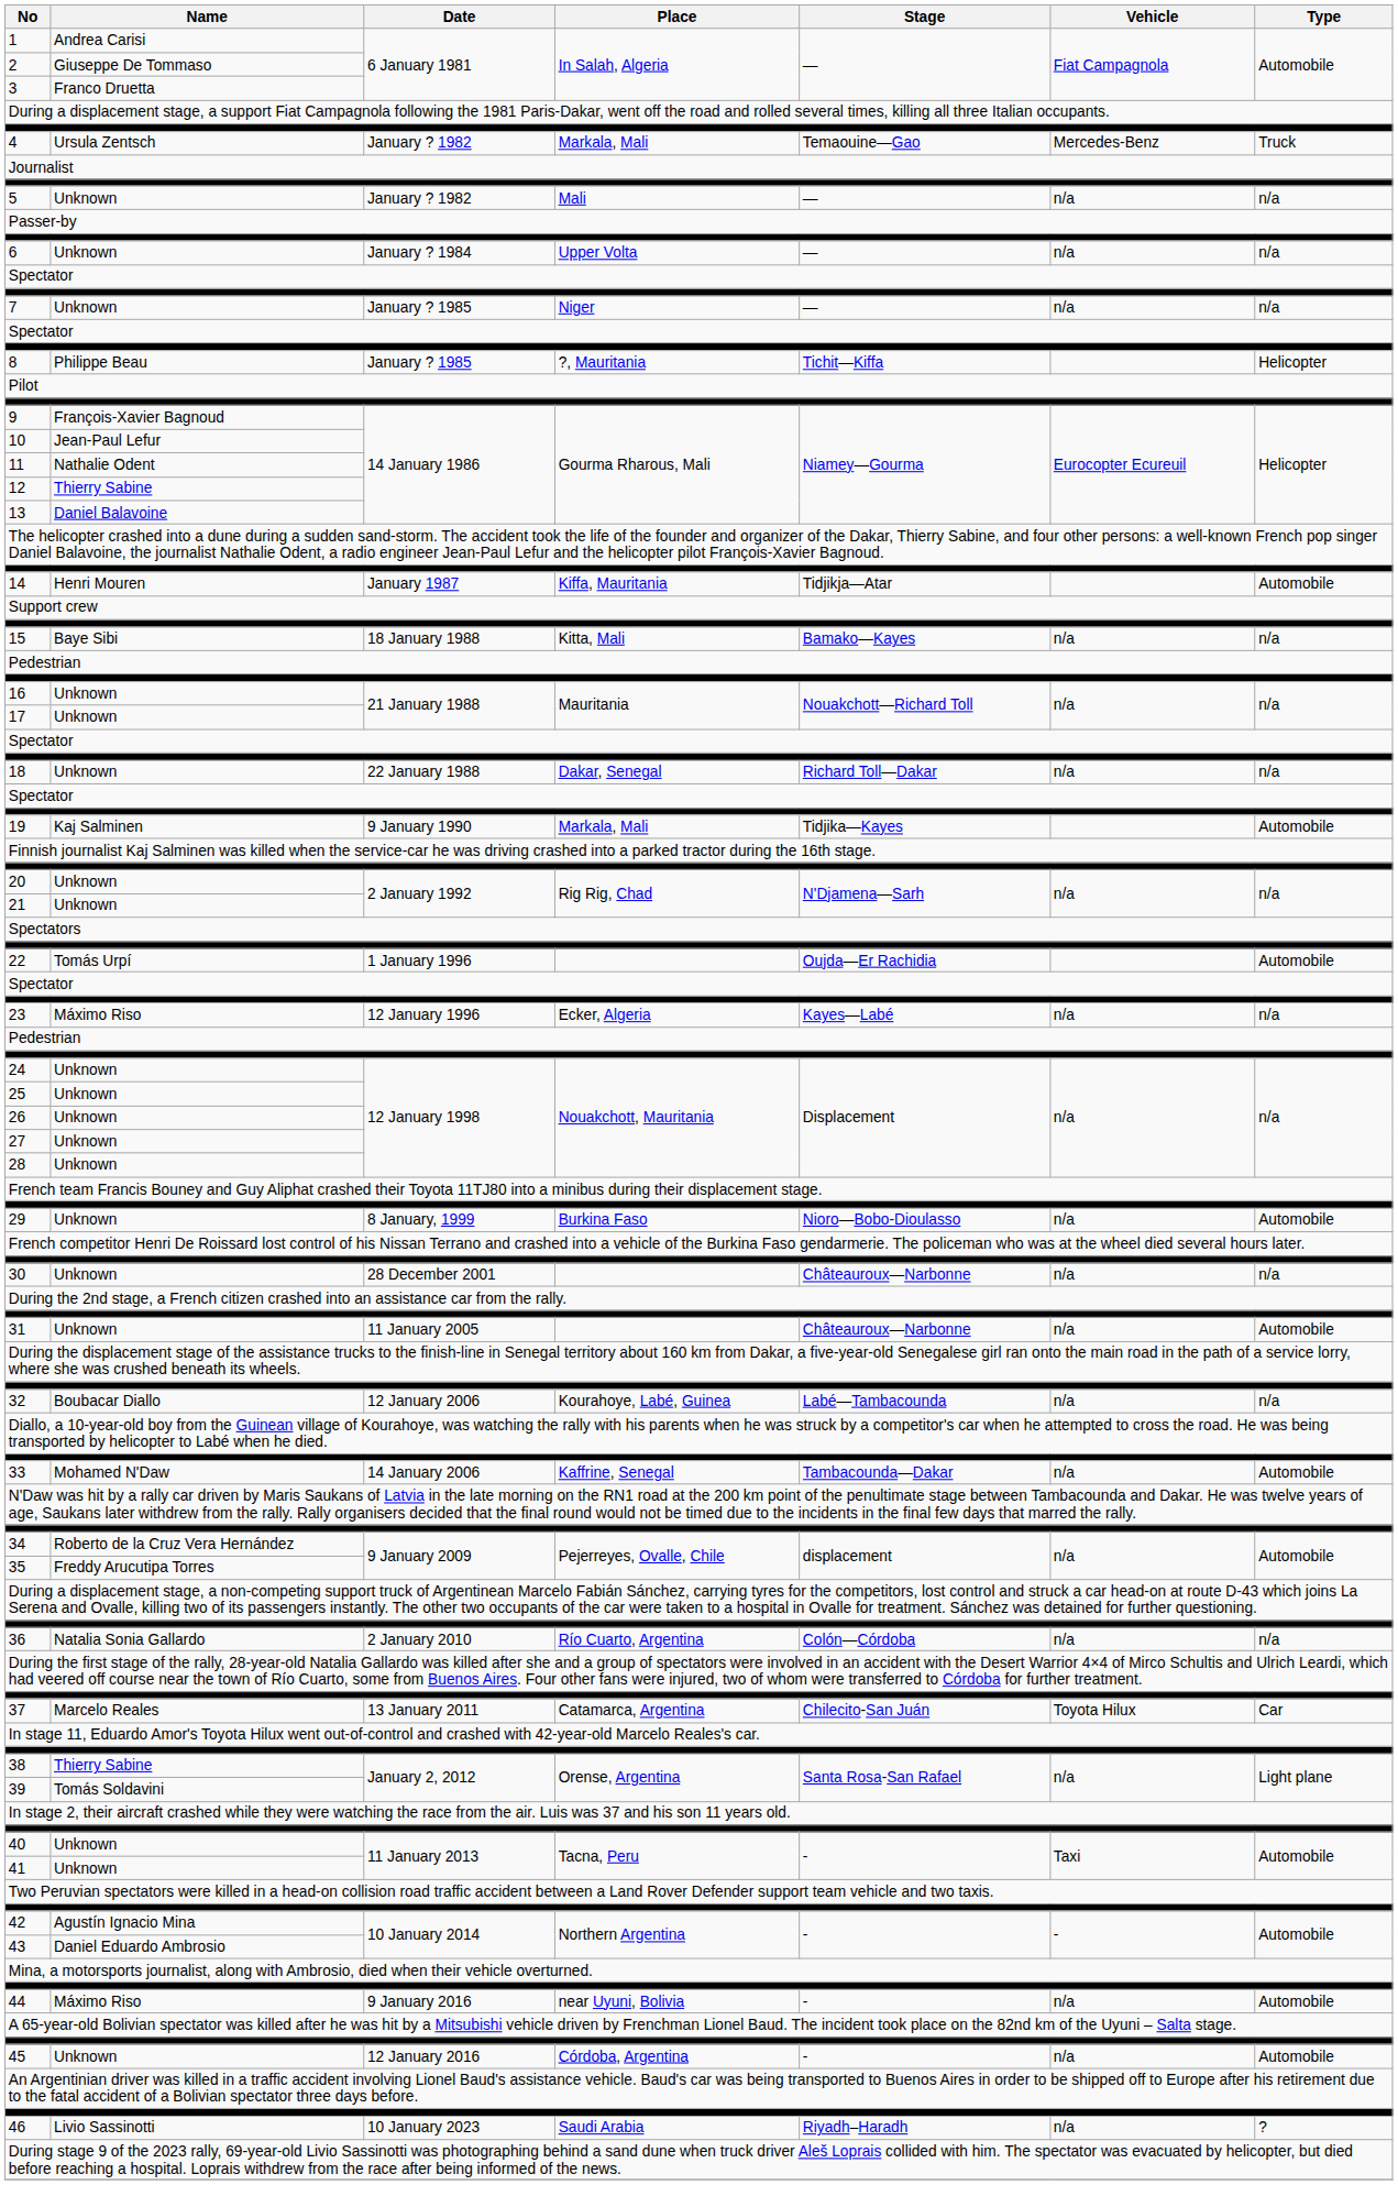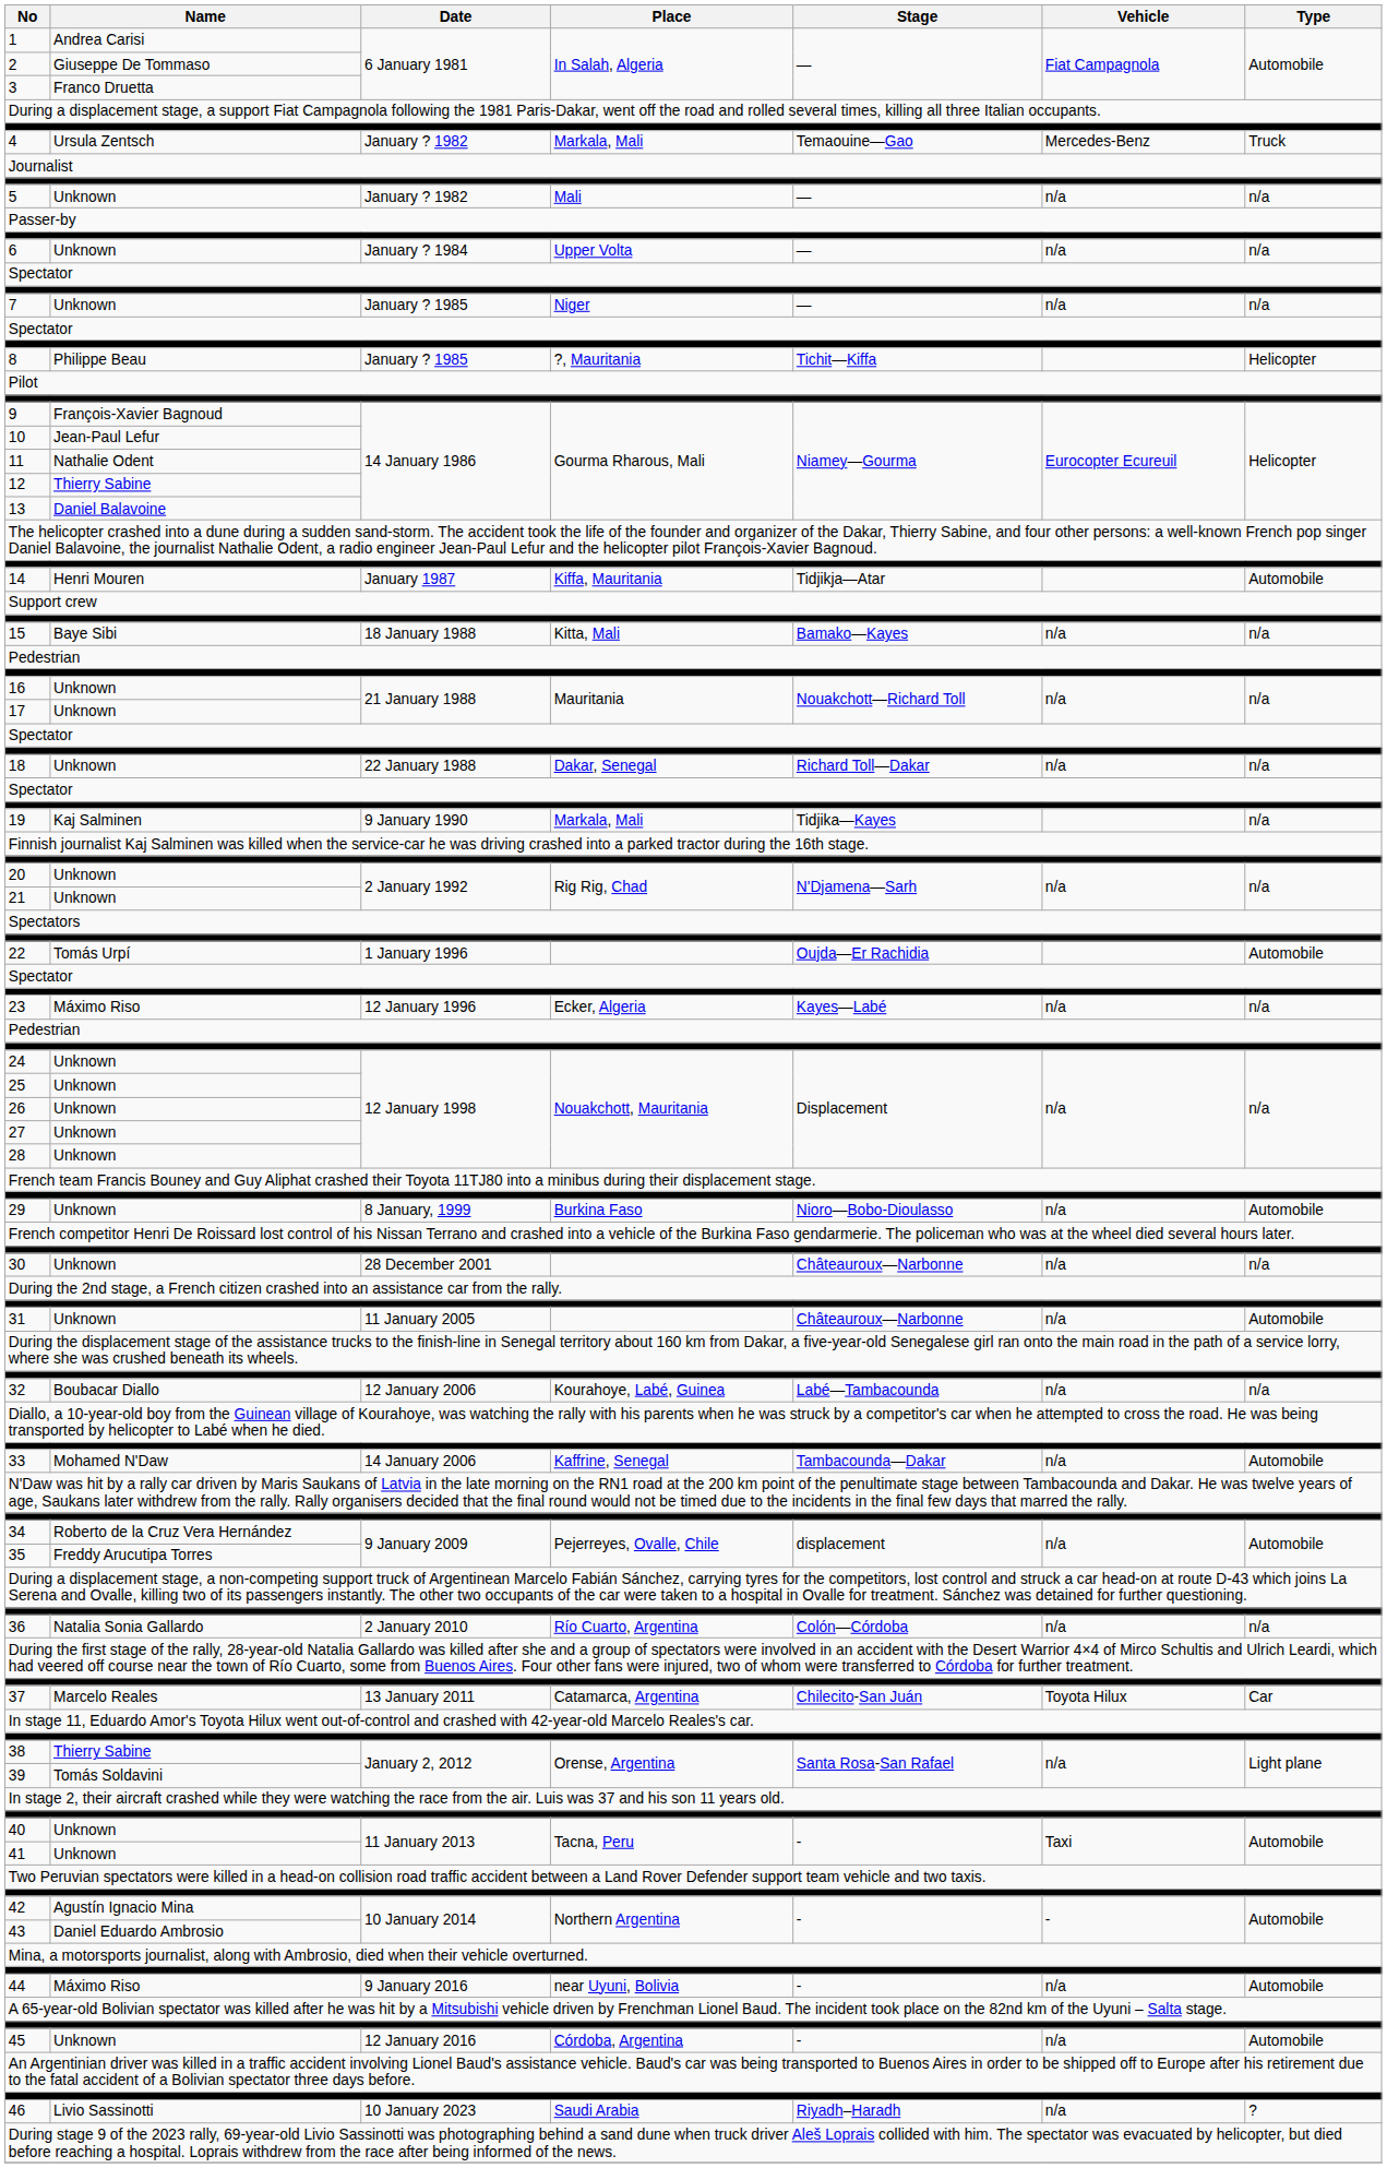 <table class="wikitable" style="font-size:85%;">
 <tr>
 <th>No</th>
 <th>Name</th>
 <th>Date</th>
 <th>Place</th>
 <th>Stage</th>
 <th>Vehicle</th>
 <th>Type</th>
 </tr>
 <tr>
 <td>1</td>
 <td> Andrea Carisi</td>
 <td rowspan=3>6 January 1981</td>
 <td rowspan=3><a href='#'>In Salah</a>, <a href='#'>Algeria</a></td>
 <td rowspan=3>—</td>
 <td rowspan=3><a href='#'>Fiat Campagnola</a></td>
 <td rowspan=3>Automobile</td>
 </tr>
 <tr>
 <td>2</td>
 <td> Giuseppe De Tommaso</td>
 </tr>
 <tr>
 <td>3</td>
 <td> Franco Druetta</td>
 </tr>
 <tr>
 <td colspan="7">During a displacement stage, a support Fiat Campagnola following the 1981 Paris-Dakar, went off the road and rolled several times, killing all three Italian occupants.</td>
 </tr>
 <tr>
 <td colspan="7" style="background:#000;"></td>
 </tr>
 <tr>
 <td>4</td>
 <td> Ursula Zentsch</td>
 <td>January ? <a href='#'>1982</a></td>
 <td><a href='#'>Markala</a>, <a href='#'>Mali</a></td>
 <td>Temaouine—<a href='#'>Gao</a></td>
 <td>Mercedes-Benz</td>
 <td>Truck</td>
 </tr>
 <tr>
 <td colspan="7">Journalist</td>
 </tr>
 <tr>
 <td colspan="7" style="background:#000;"></td>
 </tr>
 <tr>
 <td>5</td>
 <td> Unknown</td>
 <td>January ? 1982</td>
 <td><a href='#'>Mali</a></td>
 <td>—</td>
 <td>n/a</td>
 <td>n/a</td>
 </tr>
 <tr>
 <td colspan="7">Passer-by</td>
 </tr>
 <tr>
 <td colspan="7" style="background:#000;"></td>
 </tr>
 <tr>
 <td>6</td>
 <td> Unknown</td>
 <td>January ? 1984</td>
 <td><a href='#'>Upper Volta</a></td>
 <td>—</td>
 <td>n/a</td>
 <td>n/a</td>
 </tr>
 <tr>
 <td colspan="7">Spectator</td>
 </tr>
 <tr>
 <td colspan="7" style="background:#000;"></td>
 </tr>
 <tr>
 <td>7</td>
 <td> Unknown</td>
 <td>January ? 1985</td>
 <td><a href='#'>Niger</a></td>
 <td>—</td>
 <td>n/a</td>
 <td>n/a</td>
 </tr>
 <tr>
 <td colspan="7">Spectator</td>
 </tr>
 <tr>
 <td colspan="7" style="background:#000;"></td>
 </tr>
 <tr>
 <td>8</td>
 <td> Philippe Beau</td>
 <td>January ? <a href='#'>1985</a></td>
 <td>?, <a href='#'>Mauritania</a></td>
 <td><a href='#'>Tichit</a>—<a href='#'>Kiffa</a></td>
 <td></td>
 <td>Helicopter</td>
 </tr>
 <tr>
 <td colspan="7">Pilot</td>
 </tr>
 <tr>
 <td colspan="7" style="background:#000;"></td>
 </tr>
 <tr>
 <td>9</td>
 <td> François-Xavier Bagnoud</td>
 <td rowspan=5>14 January 1986</td>
 <td rowspan=5>Gourma Rharous, Mali</td>
 <td rowspan=5><a href='#'>Niamey</a>—<a href='#'>Gourma</a></td>
 <td rowspan=5><a href='#'>Eurocopter Ecureuil</a></td>
 <td rowspan=5>Helicopter</td>
 </tr>
 <tr>
 <td>10</td>
 <td> Jean-Paul Lefur</td>
 </tr>
 <tr>
 <td>11</td>
 <td> Nathalie Odent</td>
 </tr>
 <tr>
 <td>12</td>
 <td> <a href='#'>Thierry Sabine</a></td>
 </tr>
 <tr>
 <td>13</td>
 <td> <a href='#'>Daniel Balavoine</a></td>
 </tr>
 <tr>
 <td colspan="7">The helicopter crashed into a dune during a sudden sand-storm. The accident took the life of the founder and organizer of the Dakar, Thierry Sabine, and four other persons: a well-known French pop singer Daniel Balavoine, the journalist Nathalie Odent, a radio engineer Jean-Paul Lefur and the helicopter pilot François-Xavier Bagnoud.</td>
 </tr>
 <tr>
 <td colspan="7" style="background:#000;"></td>
 </tr>
 <tr>
 <td>14</td>
 <td> Henri Mouren</td>
 <td>January <a href='#'>1987</a></td>
 <td><a href='#'>Kiffa</a>, <a href='#'>Mauritania</a></td>
 <td>Tidjikja—Atar</td>
 <td></td>
 <td>Automobile</td>
 </tr>
 <tr>
 <td colspan="7">Support crew</td>
 </tr>
 <tr>
 <td colspan="7" style="background:#000;"></td>
 </tr>
 <tr>
 <td>15</td>
 <td> Baye Sibi</td>
 <td>18 January 1988</td>
 <td>Kitta, <a href='#'>Mali</a></td>
 <td><a href='#'>Bamako</a>—<a href='#'>Kayes</a></td>
 <td>n/a</td>
 <td>n/a</td>
 </tr>
 <tr>
 <td colspan="7">Pedestrian</td>
 </tr>
 <tr>
 <td colspan="7" style="background:#000;"></td>
 </tr>
 <tr>
 <td>16</td>
 <td> Unknown</td>
 <td rowspan=2>21 January 1988</td>
 <td rowspan=2>Mauritania</td>
 <td rowspan=2><a href='#'>Nouakchott</a>—<a href='#'>Richard Toll</a></td>
 <td rowspan=2>n/a</td>
 <td rowspan=2>n/a</td>
 </tr>
 <tr>
 <td>17</td>
 <td> Unknown</td>
 </tr>
 <tr>
 <td colspan="7">Spectator</td>
 </tr>
 <tr>
 <td colspan="7" style="background:#000;"></td>
 </tr>
 <tr>
 <td>18</td>
 <td> Unknown</td>
 <td>22 January 1988</td>
 <td><a href='#'>Dakar</a>, <a href='#'>Senegal</a></td>
 <td><a href='#'>Richard Toll</a>—<a href='#'>Dakar</a></td>
 <td>n/a</td>
 <td>n/a</td>
 </tr>
 <tr>
 <td colspan="7">Spectator</td>
 </tr>
 <tr>
 <td colspan="7" style="background:#000;"></td>
 </tr>
 <tr>
 <td>19</td>
 <td> Kaj Salminen</td>
 <td>9 January 1990</td>
 <td><a href='#'>Markala</a>, <a href='#'>Mali</a></td>
 <td>Tidjika—<a href='#'>Kayes</a></td>
 <td></td>
-<td>Automobile</td>
+<td>n/a</td>
 </tr>
 <tr>
 <td colspan="7">Finnish journalist Kaj Salminen was killed when the service-car he was driving crashed into a parked tractor during the 16th stage.</td>
 </tr>
 <tr>
 <td colspan="7" style="background:#000;"></td>
 </tr>
 <tr>
 <td>20</td>
 <td> Unknown</td>
 <td rowspan=2>2 January 1992</td>
 <td rowspan=2>Rig Rig, <a href='#'>Chad</a></td>
 <td rowspan=2><a href='#'>N'Djamena</a>—<a href='#'>Sarh</a></td>
 <td rowspan=2>n/a</td>
 <td rowspan=2>n/a</td>
 </tr>
 <tr>
 <td>21</td>
 <td> Unknown</td>
 </tr>
 <tr>
 <td colspan="7">Spectators</td>
 </tr>
 <tr>
 <td colspan="7" style="background:#000;"></td>
 </tr>
 <tr>
 <td>22</td>
 <td> Tomás Urpí</td>
 <td>1 January 1996</td>
 <td></td>
 <td><a href='#'>Oujda</a>—<a href='#'>Er Rachidia</a></td>
 <td></td>
 <td>Automobile</td>
 </tr>
 <tr>
 <td colspan="7">Spectator</td>
 </tr>
 <tr>
 <td colspan="7" style="background:#000;"></td>
 </tr>
 <tr>
 <td>23</td>
 <td> Máximo Riso</td>
 <td>12 January 1996</td>
 <td>Ecker, <a href='#'>Algeria</a></td>
 <td><a href='#'>Kayes</a>—<a href='#'>Labé</a></td>
 <td>n/a</td>
 <td>n/a</td>
 </tr>
 <tr>
 <td colspan="7">Pedestrian</td>
 </tr>
 <tr>
 <td colspan="7" style="background:#000;"></td>
 </tr>
 <tr>
 <td>24</td>
 <td> Unknown</td>
 <td rowspan=5>12 January 1998</td>
 <td rowspan=5><a href='#'>Nouakchott</a>, <a href='#'>Mauritania</a></td>
 <td rowspan=5>Displacement</td>
 <td rowspan=5>n/a</td>
 <td rowspan=5>n/a</td>
 </tr>
 <tr>
 <td>25</td>
 <td> Unknown</td>
 </tr>
 <tr>
 <td>26</td>
 <td> Unknown</td>
 </tr>
 <tr>
 <td>27</td>
 <td> Unknown</td>
 </tr>
 <tr>
 <td>28</td>
 <td> Unknown</td>
 </tr>
 <tr>
 <td colspan="7">French team Francis Bouney and Guy Aliphat crashed their Toyota 11TJ80 into a minibus during their displacement stage.</td>
 </tr>
 <tr>
 <td colspan="7" style="background:#000;"></td>
 </tr>
 <tr>
 <td>29</td>
 <td> Unknown</td>
 <td>8 January, <a href='#'>1999</a></td>
 <td><a href='#'>Burkina Faso</a></td>
 <td><a href='#'>Nioro</a>—<a href='#'>Bobo-Dioulasso</a></td>
 <td>n/a</td>
 <td>Automobile</td>
 </tr>
 <tr>
 <td colspan="7">French competitor Henri De Roissard lost control of his Nissan Terrano and crashed into a vehicle of the Burkina Faso gendarmerie. The policeman who was at the wheel died several hours later.</td>
 </tr>
 <tr>
 <td colspan="7" style="background:#000;"></td>
 </tr>
 <tr>
 <td>30</td>
 <td> Unknown</td>
 <td>28 December 2001</td>
 <td></td>
 <td><a href='#'>Châteauroux</a>—<a href='#'>Narbonne</a></td>
 <td>n/a</td>
 <td>n/a</td>
 </tr>
 <tr>
 <td colspan="7">During the 2nd stage, a French citizen crashed into an assistance car from the rally.</td>
 </tr>
 <tr>
 <td colspan="7" style="background:#000;"></td>
 </tr>
 <tr>
 <td>31</td>
 <td> Unknown</td>
 <td>11 January 2005</td>
 <td></td>
 <td><a href='#'>Châteauroux</a>—<a href='#'>Narbonne</a></td>
 <td>n/a</td>
 <td>Automobile</td>
 </tr>
 <tr>
 <td colspan="7">During the displacement stage of the assistance trucks to the finish-line in Senegal territory about 160 km from Dakar, a five-year-old Senegalese girl ran onto the main road in the path of a service lorry, where she was crushed beneath its wheels.</td>
 </tr>
 <tr>
 <td colspan="7" style="background:#000;"></td>
 </tr>
 <tr>
 <td>32</td>
 <td> Boubacar Diallo</td>
 <td>12 January 2006</td>
 <td>Kourahoye, <a href='#'>Labé</a>, <a href='#'>Guinea</a></td>
 <td><a href='#'>Labé</a>—<a href='#'>Tambacounda</a></td>
 <td>n/a</td>
 <td>n/a</td>
 </tr>
 <tr>
 <td colspan="7">Diallo, a 10-year-old boy from the <a href='#'>Guinean</a> village of Kourahoye, was watching the rally with his parents when he was struck by a competitor's car when he attempted to cross the road. He was being transported by helicopter to Labé when he died.</td>
 </tr>
 <tr>
 <td colspan="7" style="background:#000;"></td>
 </tr>
 <tr>
 <td>33</td>
 <td> Mohamed N'Daw</td>
 <td>14 January 2006</td>
 <td><a href='#'>Kaffrine</a>, <a href='#'>Senegal</a></td>
 <td><a href='#'>Tambacounda</a>—<a href='#'>Dakar</a></td>
 <td>n/a</td>
 <td>Automobile</td>
 </tr>
 <tr>
 <td colspan="7">N'Daw was hit by a rally car driven by Maris Saukans of <a href='#'>Latvia</a> in the late morning on the RN1 road at the 200 km point of the penultimate stage between Tambacounda and Dakar. He was twelve years of age, Saukans later withdrew from the rally. Rally organisers decided that the final round would not be timed due to the incidents in the final few days that marred the rally.</td>
 </tr>
 <tr>
 <td colspan="7" style="background:#000;"></td>
 </tr>
 <tr>
 <td>34</td>
 <td> Roberto de la Cruz Vera Hernández</td>
 <td rowspan=2>9 January 2009</td>
 <td rowspan=2>Pejerreyes, <a href='#'>Ovalle</a>, <a href='#'>Chile</a></td>
 <td rowspan=2>displacement</td>
 <td rowspan=2>n/a</td>
 <td rowspan=2>Automobile</td>
 </tr>
 <tr>
 <td>35</td>
 <td> Freddy Arucutipa Torres</td>
 </tr>
 <tr>
 <td colspan="7">During a displacement stage, a non-competing support truck of Argentinean Marcelo Fabián Sánchez, carrying tyres for the competitors, lost control and struck a car head-on at route D-43 which joins La Serena and Ovalle, killing two of its passengers instantly. The other two occupants of the car were taken to a hospital in Ovalle for treatment. Sánchez was detained for further questioning.</td>
 </tr>
 <tr>
 <td colspan="7" style="background:#000;"></td>
 </tr>
 <tr>
 <td>36</td>
 <td> Natalia Sonia Gallardo</td>
 <td>2 January 2010</td>
 <td><a href='#'>Río Cuarto</a>, <a href='#'>Argentina</a></td>
 <td><a href='#'>Colón</a>—<a href='#'>Córdoba</a></td>
 <td>n/a</td>
 <td>n/a</td>
 </tr>
 <tr>
 <td colspan=7>During the first stage of the rally, 28-year-old Natalia Gallardo was killed after she and a group of spectators were involved in an accident with the Desert Warrior 4×4 of Mirco Schultis and Ulrich Leardi, which had veered off course near the town of Río Cuarto, some  from <a href='#'>Buenos Aires</a>. Four other fans were injured, two of whom were transferred to <a href='#'>Córdoba</a> for further treatment.</td>
 </tr>
 <tr>
 <td colspan="7" style="background:#000;"></td>
 </tr>
 <tr>
 <td>37</td>
 <td> Marcelo Reales</td>
 <td>13 January 2011</td>
 <td>Catamarca, <a href='#'>Argentina</a></td>
 <td><a href='#'>Chilecito</a>-<a href='#'>San Juán</a></td>
 <td>Toyota Hilux</td>
 <td>Car</td>
 </tr>
 <tr>
 <td colspan=7>In stage 11, Eduardo Amor's Toyota Hilux went out-of-control and crashed with 42-year-old Marcelo Reales's car.</td>
 </tr>
 <tr>
 <td colspan="7" style="background:#000;"></td>
 </tr>
 <tr>
 <td>38</td>
 <td> <a href='#'>Thierry Sabine</a></td>
 <td rowspan=2>January 2, 2012</td>
 <td rowspan=2>Orense, <a href='#'>Argentina</a></td>
 <td rowspan=2><a href='#'>Santa Rosa</a>-<a href='#'>San Rafael</a></td>
 <td rowspan=2>n/a</td>
 <td rowspan=2>Light plane</td>
 </tr>
 <tr>
 <td>39</td>
 <td> Tomás Soldavini</td>
 </tr>
 <tr>
 <td colspan=7>In stage 2, their aircraft crashed while they were watching the race from the air. Luis was 37 and his son 11 years old.</td>
 </tr>
 <tr>
 <td colspan="7" style="background:#000;"></td>
 </tr>
 <tr>
 <td>40</td>
 <td> Unknown</td>
 <td rowspan=2>11 January 2013</td>
 <td rowspan=2>Tacna, <a href='#'>Peru</a></td>
 <td rowspan=2>-</td>
 <td rowspan=2>Taxi</td>
 <td rowspan=2>Automobile</td>
 </tr>
 <tr>
 <td>41</td>
 <td> Unknown</td>
 </tr>
 <tr>
 <td colspan=7>Two Peruvian spectators were killed in a head-on collision road traffic accident between a Land Rover Defender support team vehicle and two taxis.</td>
 </tr>
 <tr>
 <td colspan="7" style="background:#000;"></td>
 </tr>
 <tr>
 <td>42</td>
 <td> Agustín Ignacio Mina</td>
 <td rowspan=2>10 January 2014</td>
 <td rowspan=2>Northern <a href='#'>Argentina</a></td>
 <td rowspan=2>-</td>
 <td rowspan=2>-</td>
 <td rowspan=2>Automobile</td>
 </tr>
 <tr>
 <td>43</td>
 <td>  Daniel Eduardo Ambrosio</td>
 </tr>
 <tr>
 <td colspan=7>Mina, a motorsports journalist, along with Ambrosio, died when their vehicle overturned.</td>
 </tr>
 <tr>
 <td colspan="7" style="background:#000;"></td>
 </tr>
 <tr>
 <td>44</td>
 <td> Máximo Riso</td>
 <td>9 January 2016</td>
 <td>near <a href='#'>Uyuni</a>, <a href='#'>Bolivia</a></td>
 <td>-</td>
 <td>n/a</td>
 <td>Automobile</td>
 </tr>
 <tr>
 <td colspan=7>A 65-year-old Bolivian spectator was killed after he was hit by a <a href='#'>Mitsubishi</a> vehicle driven by Frenchman Lionel Baud. The incident took place on the 82nd km of the Uyuni – <a href='#'>Salta</a> stage.</td>
 </tr>
 <tr>
 <td colspan="7" style="background:#000;"></td>
 </tr>
 <tr>
 <td>45</td>
 <td> Unknown</td>
 <td>12 January 2016</td>
 <td><a href='#'>Córdoba</a>, <a href='#'>Argentina</a></td>
 <td>-</td>
 <td>n/a</td>
 <td>Automobile</td>
 </tr>
 <tr>
 <td colspan=7>An Argentinian driver was killed in a traffic accident involving Lionel Baud's assistance vehicle. Baud's car was being transported to Buenos Aires in order to be shipped off to Europe after his retirement due to the fatal accident of a Bolivian spectator three days before.</td>
 </tr>
 <tr>
 <td colspan="7" style="background:#000;"></td>
 </tr>
 <tr>
 <td>46</td>
 <td> Livio Sassinotti</td>
 <td>10 January 2023</td>
 <td><a href='#'>Saudi Arabia</a></td>
 <td><a href='#'>Riyadh</a>–<a href='#'>Haradh</a></td>
 <td>n/a</td>
 <td>?</td>
 </tr>
 <tr>
 <td colspan=7>During stage 9 of the 2023 rally, 69-year-old Livio Sassinotti was photographing behind a sand dune when truck driver <a href='#'>Aleš Loprais</a> collided with him. The spectator was evacuated by helicopter, but died before reaching a hospital. Loprais withdrew from the race after being informed of the news.</td>
 </tr>
 <tr>
 </tr>
 </table>
